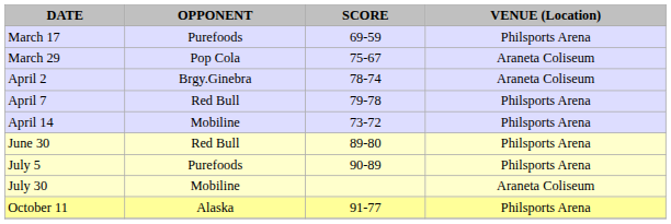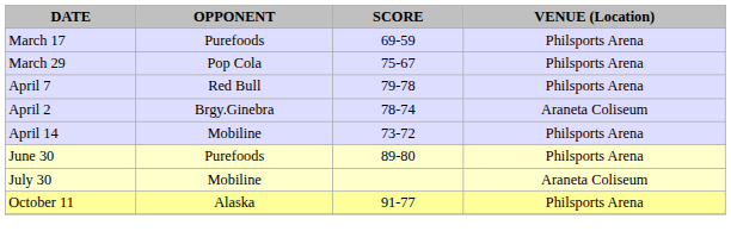 <table class="wikitable" border="1">
 <tr>
 <th style="background:#C0C0C0;" width="10%"><strong>DATE</strong></th>
 <th style="background:#C0C0C0;" width="15%"><strong>OPPONENT</strong></th>
 <th style="background:#C0C0C0;" width="10%"><strong>SCORE</strong></th>
 <th style="background:#C0C0C0;" width="20%"><strong>VENUE (Location)</strong></th>
 </tr>
 <tr bgcolor=#DDDDFF>
 <td>March 17</td>
 <td align=center>Purefoods</td>
 <td align=center>69-59 </td>
 <td align=center>Philsports Arena</td>
 </tr>
 <tr bgcolor=#DDDDFF>
 <td>March 29</td>
 <td align=center>Pop Cola</td>
 <td align=center>75-67</td>
-<td align=center>Araneta Coliseum</td>
+<td align=center>Philsports Arena</td>
+</tr>
+<tr bgcolor=#DDDDFF>
+<td>April 7</td>
+<td align=center>Red Bull</td>
+<td align=center>79-78</td>
+<td align=center>Philsports Arena</td>
 </tr>
 <tr bgcolor=#DDDDFF>
 <td>April 2</td>
 <td align=center>Brgy.Ginebra</td>
 <td align=center>78-74 </td>
 <td align=center>Araneta Coliseum</td>
-</tr>
-<tr bgcolor=#DDDDFF>
-<td>April 7</td>
-<td align=center>Red Bull</td>
-<td align=center>79-78</td>
-<td align=center>Philsports Arena</td>
 </tr>
 <tr bgcolor=#DDDDFF>
 <td>April 14</td>
 <td align=center>Mobiline</td>
 <td align=center>73-72</td>
 <td align=center>Philsports Arena</td>
 </tr>
 <tr bgcolor=#FFFFCC>
 <td>June 30</td>
-<td align=center>Red Bull</td>
+<td align=center>Purefoods</td>
 <td align=center>89-80</td>
-<td align=center>Philsports Arena</td>
-</tr>
-<tr bgcolor=#FFFFCC>
-<td>July 5</td>
-<td align=center>Purefoods</td>
-<td align=center>90-89</td>
 <td align=center>Philsports Arena</td>
 </tr>
 <tr bgcolor=#FFFFCC>
 <td>July 30</td>
 <td align=center>Mobiline</td>
 <td align=center></td>
 <td align=center>Araneta Coliseum</td>
 </tr>
 <tr bgcolor=#FFFF99>
 <td>October 11</td>
 <td align=center>Alaska</td>
 <td align=center>91-77</td>
 <td align=center>Philsports Arena</td>
 </tr>
 <tr>
 </tr>
 </table>
